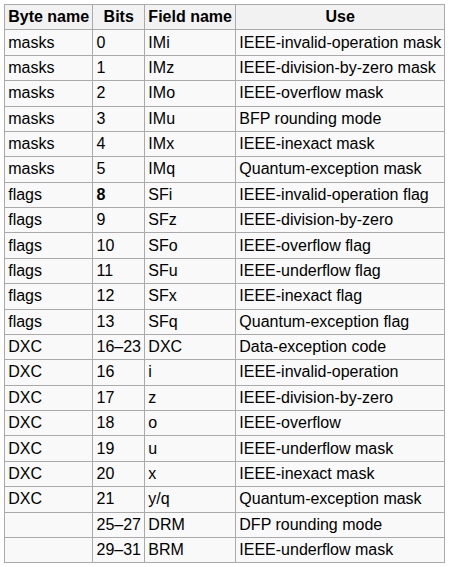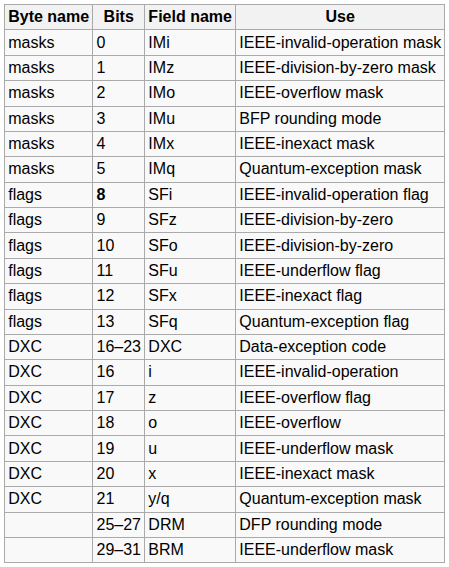 <table class=wikitable>
 <tr>
 <th>Byte name</th>
 <th>Bits</th>
 <th>Field name</th>
 <th>Use</th>
 </tr>
 <tr>
 <td>masks</td>
 <td>0</td>
 <td>IMi</td>
 <td>IEEE-invalid-operation mask</td>
 </tr>
 <tr>
 <td>masks</td>
 <td>1</td>
 <td>IMz</td>
 <td>IEEE-division-by-zero mask</td>
 </tr>
 <tr>
 <td>masks</td>
 <td>2</td>
 <td>IMo</td>
 <td>IEEE-overflow mask</td>
 </tr>
 <tr>
 <td>masks</td>
 <td>3</td>
 <td>IMu</td>
 <td>BFP rounding mode</td>
 </tr>
 <tr>
 <td>masks</td>
 <td>4</td>
 <td>IMx</td>
 <td>IEEE-inexact mask</td>
 </tr>
 <tr>
 <td>masks</td>
 <td>5</td>
 <td>IMq</td>
 <td>Quantum-exception mask</td>
 </tr>
 <tr>
 <td>flags</td>
 <td><strong>8</strong></td>
 <td>SFi</td>
 <td>IEEE-invalid-operation flag</td>
 </tr>
 <tr>
 <td>flags</td>
 <td>9</td>
 <td>SFz</td>
 <td>IEEE-division-by-zero</td>
 </tr>
 <tr>
 <td>flags</td>
 <td>10</td>
 <td>SFo</td>
-<td>IEEE-overflow flag</td>
+<td>IEEE-division-by-zero</td>
 </tr>
 <tr>
 <td>flags</td>
 <td>11</td>
 <td>SFu</td>
 <td>IEEE-underflow flag</td>
 </tr>
 <tr>
 <td>flags</td>
 <td>12</td>
 <td>SFx</td>
 <td>IEEE-inexact flag</td>
 </tr>
 <tr>
 <td>flags</td>
 <td>13</td>
 <td>SFq</td>
 <td>Quantum-exception flag</td>
 </tr>
 <tr>
 <td>DXC</td>
 <td>16–23</td>
 <td>DXC</td>
 <td>Data-exception code</td>
 </tr>
 <tr>
 <td>DXC</td>
 <td>16</td>
 <td>i</td>
 <td>IEEE-invalid-operation</td>
 </tr>
 <tr>
 <td>DXC</td>
 <td>17</td>
 <td>z</td>
-<td>IEEE-division-by-zero</td>
+<td>IEEE-overflow flag</td>
 </tr>
 <tr>
 <td>DXC</td>
 <td>18</td>
 <td>o</td>
 <td>IEEE-overflow</td>
 </tr>
 <tr>
 <td>DXC</td>
 <td>19</td>
 <td>u</td>
 <td>IEEE-underflow mask</td>
 </tr>
 <tr>
 <td>DXC</td>
 <td>20</td>
 <td>x</td>
 <td>IEEE-inexact mask</td>
 </tr>
 <tr>
 <td>DXC</td>
 <td>21</td>
 <td>y/q</td>
 <td>Quantum-exception mask</td>
 </tr>
 <tr>
 <td></td>
 <td>25–27</td>
 <td>DRM</td>
 <td>DFP rounding mode</td>
 </tr>
 <tr>
 <td></td>
 <td>29–31</td>
 <td>BRM</td>
 <td>IEEE-underflow mask</td>
 </tr>
 <tr>
 </tr>
 </table>
